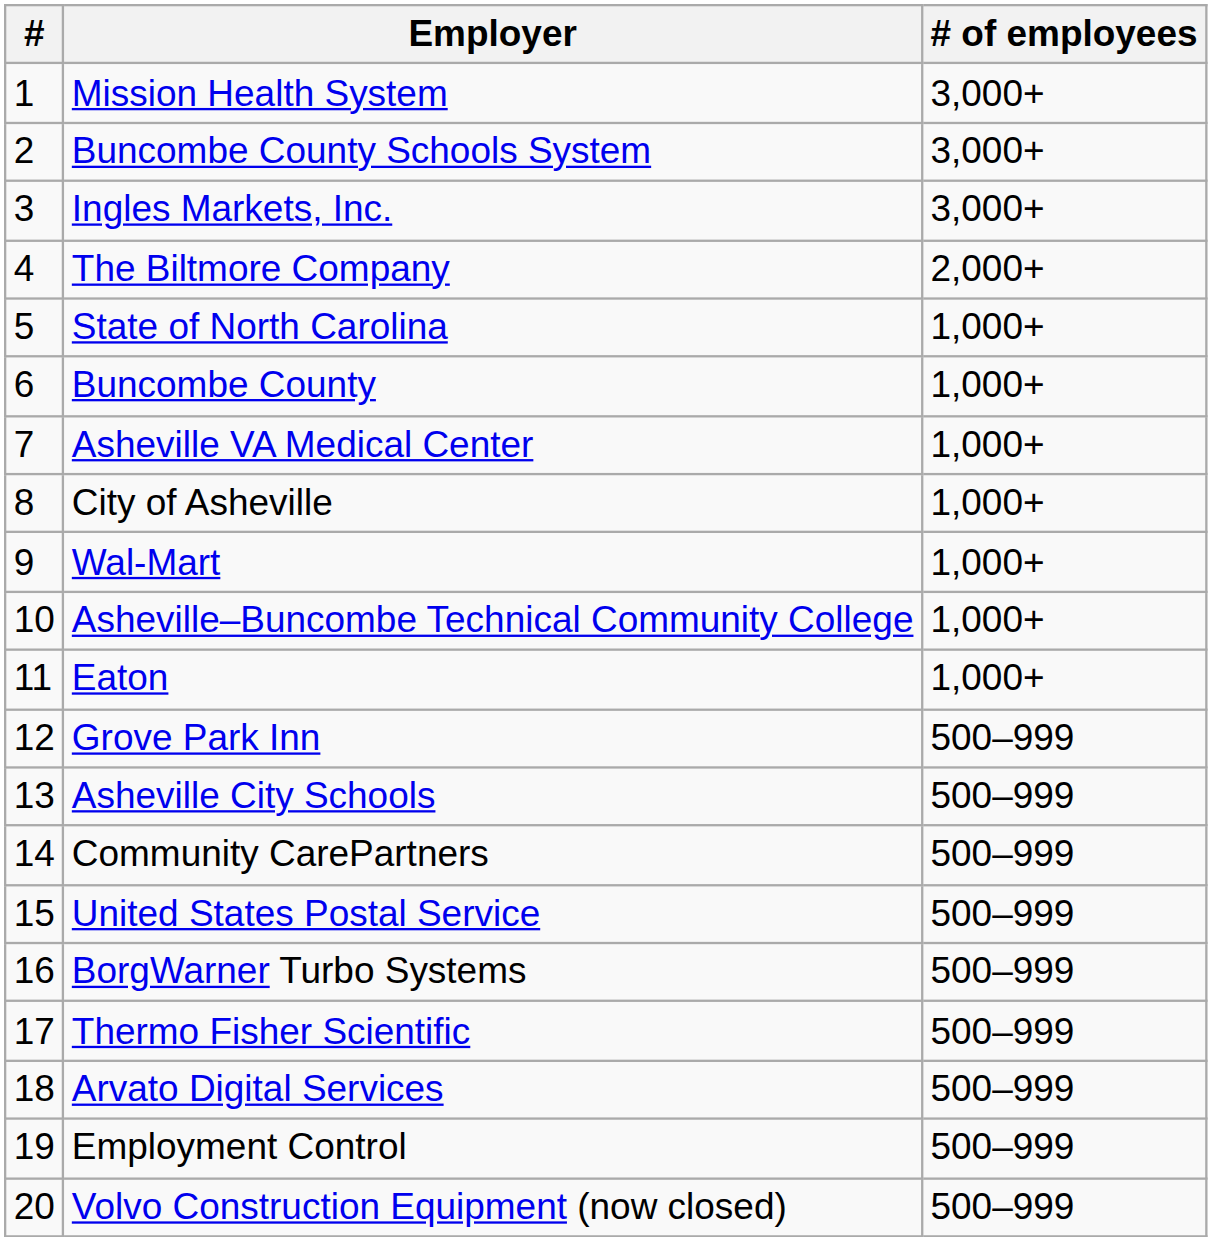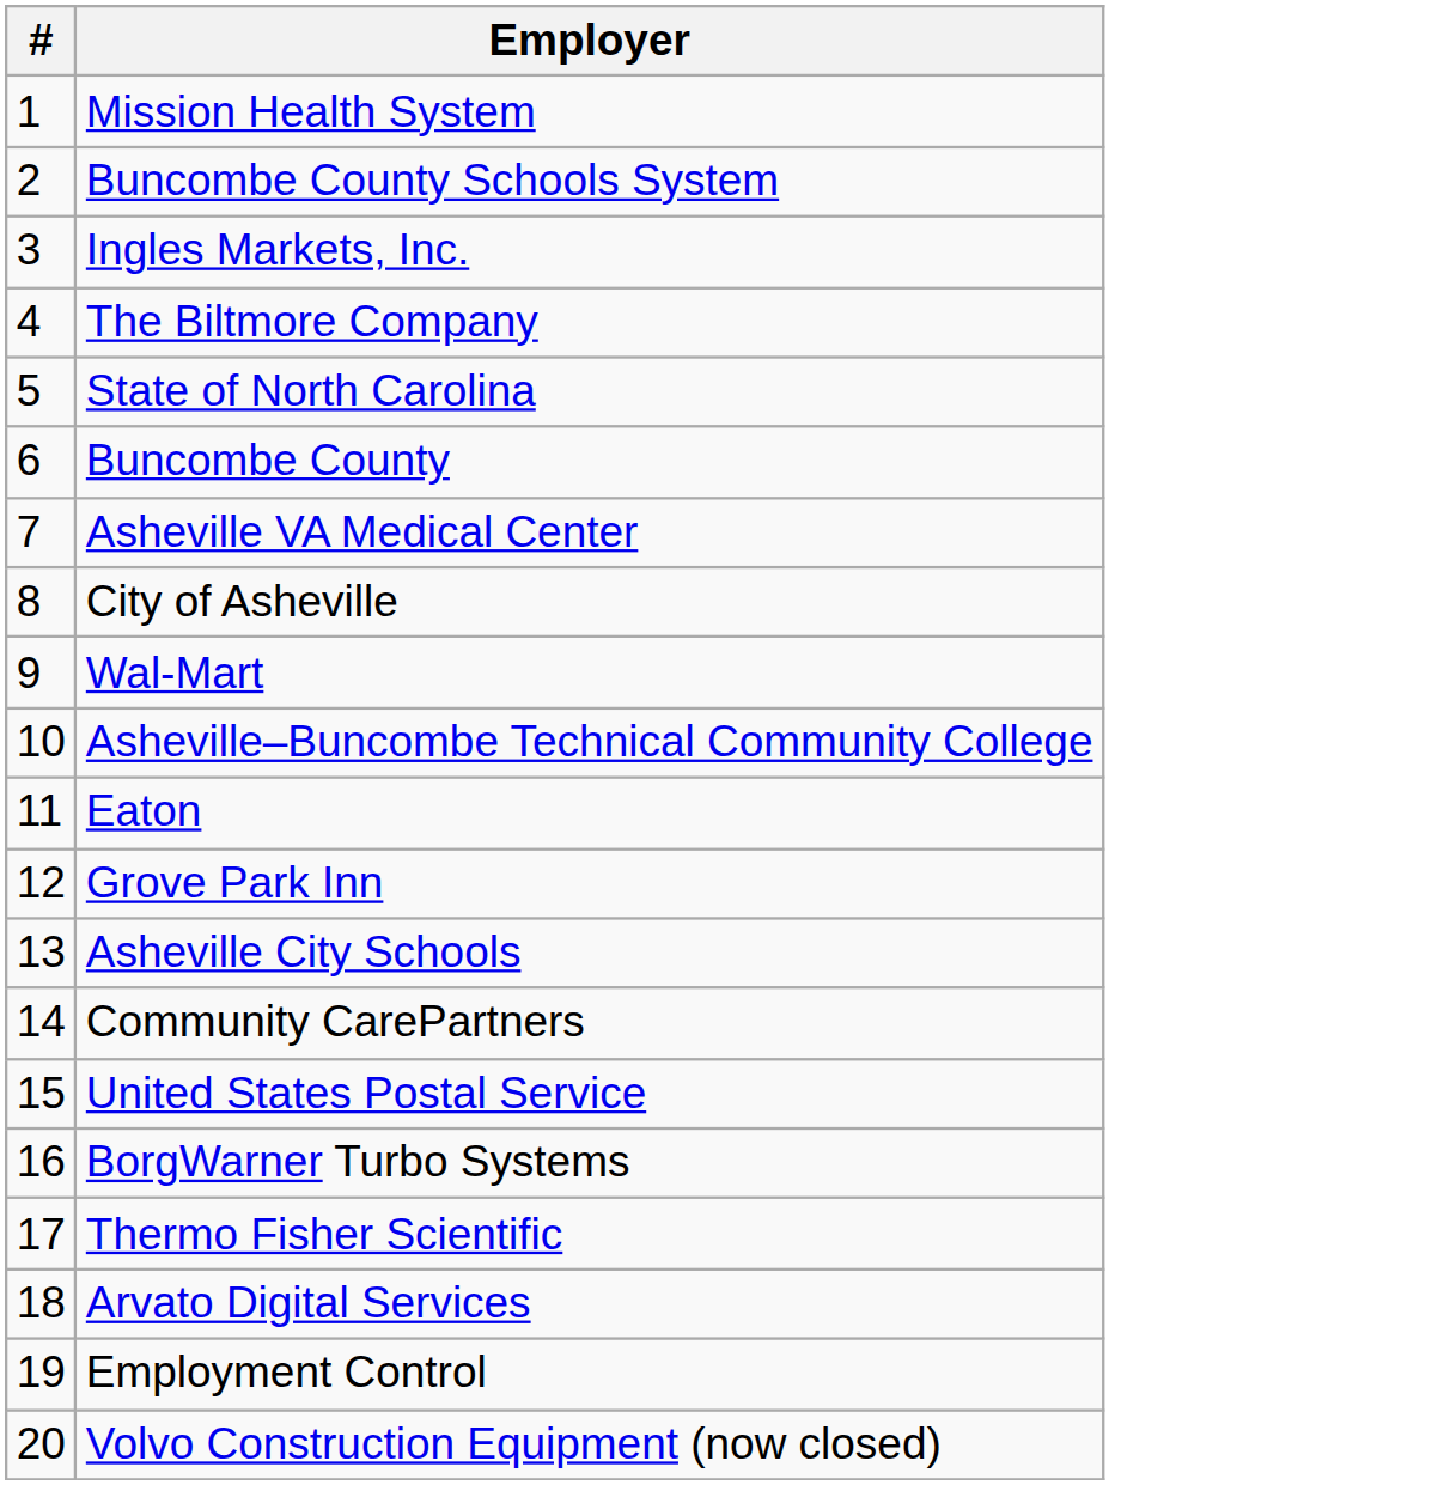 <table class="wikitable">
 <tr>
 <th>#</th>
 <th>Employer</th>
-<th># of employees</th>
 </tr>
 <tr>
 <td>1</td>
 <td><a href='#'>Mission Health System</a></td>
-<td>3,000+</td>
 </tr>
 <tr>
 <td>2</td>
 <td><a href='#'>Buncombe County Schools System</a></td>
-<td>3,000+</td>
 </tr>
 <tr>
 <td>3</td>
 <td><a href='#'>Ingles Markets, Inc.</a></td>
-<td>3,000+</td>
 </tr>
 <tr>
 <td>4</td>
 <td><a href='#'>The Biltmore Company</a></td>
-<td>2,000+</td>
 </tr>
 <tr>
 <td>5</td>
 <td><a href='#'>State of North Carolina</a></td>
-<td>1,000+</td>
 </tr>
 <tr>
 <td>6</td>
 <td><a href='#'>Buncombe County</a></td>
-<td>1,000+</td>
 </tr>
 <tr>
 <td>7</td>
 <td><a href='#'>Asheville VA Medical Center</a></td>
-<td>1,000+</td>
 </tr>
 <tr>
 <td>8</td>
 <td>City of Asheville</td>
-<td>1,000+</td>
 </tr>
 <tr>
 <td>9</td>
 <td><a href='#'>Wal-Mart</a></td>
-<td>1,000+</td>
 </tr>
 <tr>
 <td>10</td>
 <td><a href='#'>Asheville–Buncombe Technical Community College</a></td>
-<td>1,000+</td>
 </tr>
 <tr>
 <td>11</td>
 <td><a href='#'>Eaton</a></td>
-<td>1,000+</td>
 </tr>
 <tr>
 <td>12</td>
 <td><a href='#'>Grove Park Inn</a></td>
-<td>500–999</td>
 </tr>
 <tr>
 <td>13</td>
 <td><a href='#'>Asheville City Schools</a></td>
-<td>500–999</td>
 </tr>
 <tr>
 <td>14</td>
 <td>Community CarePartners</td>
-<td>500–999</td>
 </tr>
 <tr>
 <td>15</td>
 <td><a href='#'>United States Postal Service</a></td>
-<td>500–999</td>
 </tr>
 <tr>
 <td>16</td>
 <td><a href='#'>BorgWarner</a> Turbo Systems</td>
-<td>500–999</td>
 </tr>
 <tr>
 <td>17</td>
 <td><a href='#'>Thermo Fisher Scientific</a></td>
-<td>500–999</td>
 </tr>
 <tr>
 <td>18</td>
 <td><a href='#'>Arvato Digital Services</a></td>
-<td>500–999</td>
 </tr>
 <tr>
 <td>19</td>
 <td>Employment Control</td>
-<td>500–999</td>
 </tr>
 <tr>
 <td>20</td>
 <td><a href='#'>Volvo Construction Equipment</a> (now closed)</td>
-<td>500–999</td>
 </tr>
 </table>
